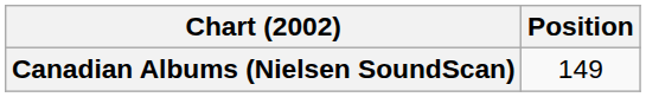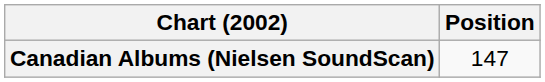 <table class="wikitable plainrowheaders">
 <tr>
 <th>Chart (2002)</th>
 <th>Position</th>
 </tr>
 <tr>
 <th scope="row">Canadian Albums (Nielsen SoundScan)</th>
-<td align="center">149</td>
+<td align="center">147</td>
 </tr>
 </table>
